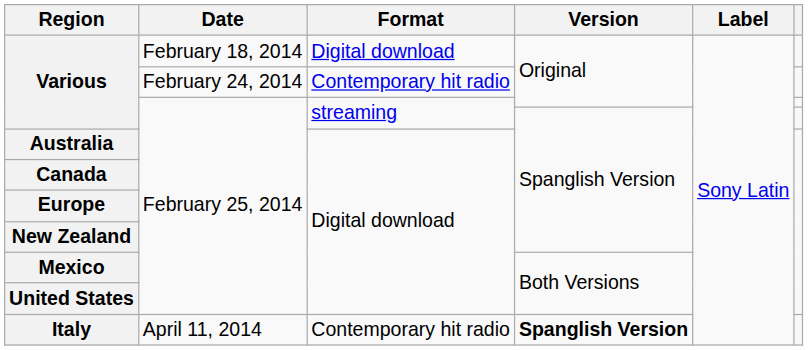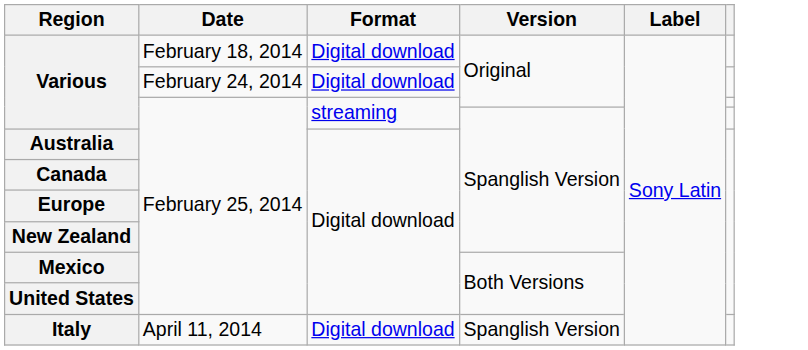 <table class="wikitable plainrowheaders">
 <tr>
 <th scope="col">Region</th>
 <th scope="col">Date</th>
 <th scope="col">Format</th>
 <th scope="col">Version</th>
 <th scope="col">Label</th>
 <th scope="col"></th>
 </tr>
 <tr>
 <th scope="row" rowspan="4">Various</th>
 <td>February 18, 2014</td>
 <td><a href='#'>Digital download</a></td>
 <td rowspan="3">Original</td>
 <td rowspan="12"><a href='#'>Sony Latin</a></td>
 <td style="text-align:center;"></td>
 </tr>
 <tr>
 <td>February 24, 2014</td>
-<td><a href='#'>Contemporary hit radio</a></td>
+<td><a href='#'>Digital download</a></td>
 <td style="text-align:center;"></td>
 </tr>
 <tr>
 <td rowspan="8">February 25, 2014</td>
 <td rowspan="2"><a href='#'>streaming</a></td>
 <td style="text-align:center;"></td>
 </tr>
 <tr>
 <td rowspan="5">Spanglish Version</td>
 <td style="text-align:center;"></td>
 </tr>
 <tr>
 <th scope="row">Australia</th>
 <td rowspan="6">Digital download</td>
 <td style="text-align:center;"rowspan="6"></td>
 </tr>
 <tr>
 <th scope="row">Canada</th>
 </tr>
 <tr>
 <th scope="row">Europe</th>
 </tr>
 <tr>
 <th scope="row">New Zealand</th>
 </tr>
 <tr>
 <th scope="row">Mexico</th>
 <td rowspan="2">Both Versions</td>
 </tr>
 <tr>
 <th scope="row">United States</th>
 </tr>
 <tr>
 <th scope="row" rowspan="4">Italy</th>
 <td>April 11, 2014</td>
-<td>Contemporary hit radio</td>
-<td><strong>Spanglish Version</strong></td>
+<td><a href='#'>Digital download</a></td>
+<td>Spanglish Version</td>
 <td style="text-align:center;"></td>
 </tr>
 </table>
